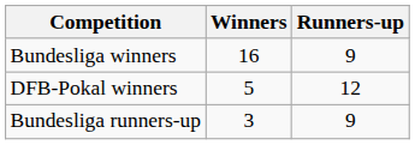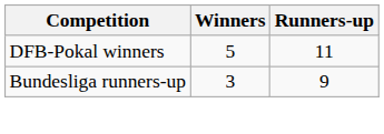 <table class="wikitable sortable">
 <tr style="background:#efefef;">
 <th>Competition</th>
 <th>Winners</th>
 <th>Runners-up</th>
 </tr>
 <tr>
-<td>Bundesliga winners</td>
-<td align=center>16</td>
-<td align=center>9</td>
-</tr>
-<tr>
 <td>DFB-Pokal winners</td>
 <td align=center>5</td>
-<td align=center>12</td>
+<td align=center>11</td>
 </tr>
 <tr>
 <td>Bundesliga runners-up</td>
 <td align=center>3</td>
 <td align=center>9</td>
 </tr>
 </table>
